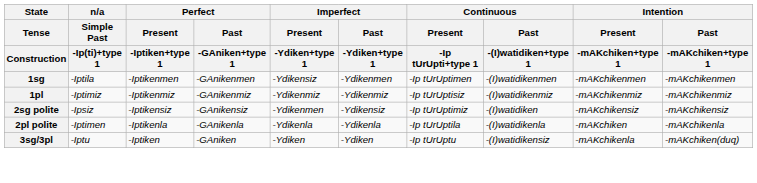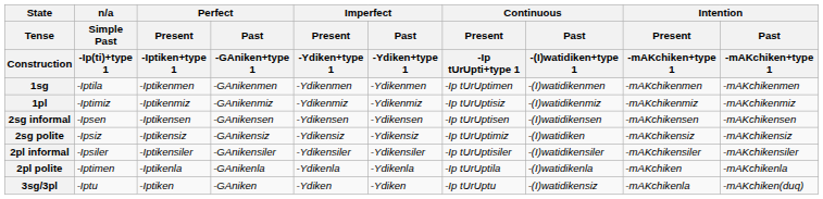 <table class="wikitable">
 <tr>
 <th>State</th>
 <th>n/a</th>
 <th colspan="2">Perfect</th>
 <th colspan="2">Imperfect</th>
 <th colspan="2">Continuous</th>
 <th colspan="2">Intention</th>
 </tr>
 <tr>
 <th>Tense</th>
 <th>Simple Past</th>
 <th>Present</th>
 <th>Past</th>
 <th>Present</th>
 <th>Past</th>
 <th>Present</th>
 <th>Past</th>
 <th>Present</th>
 <th>Past</th>
 </tr>
 <tr>
 <th>Construction</th>
 <th>-Ip(ti)+type 1</th>
 <th>-Iptiken+type 1</th>
 <th>-GAniken+type 1</th>
 <th>-Ydiken+type 1</th>
 <th>-Ydiken+type 1</th>
 <th>-Ip tUrUpti+type 1</th>
 <th>-(I)watidiken+type 1</th>
 <th>-mAKchiken+type 1</th>
 <th>-mAKchiken+type 1</th>
 </tr>
 <tr>
 <th>1sg</th>
 <td><em>-Iptila</em></td>
 <td><em>-Iptikenmen</em></td>
 <td><em>-GAnikenmen</em></td>
-<td><em>-Ydikensiz</em></td>
+<td><em>-Ydikenmen</em></td>
 <td><em>-Ydikenmen</em></td>
 <td><em>-Ip tUrUptimen</em></td>
 <td><em>-(I)watidikenmen</em></td>
 <td><em>-mAKchikenmen</em></td>
 <td><em>-mAKchikenmen</em></td>
 </tr>
 <tr>
 <th>1pl</th>
 <td><em>-Iptimiz</em></td>
 <td><em>-Iptikenmiz</em></td>
 <td><em>-GAnikenmiz</em></td>
 <td><em>-Ydikenmiz</em></td>
 <td><em>-Ydikenmiz</em></td>
 <td><em>-Ip tUrUptisiz</em></td>
 <td><em>-(I)watidikenmiz</em></td>
 <td><em>-mAKchikenmiz</em></td>
 <td><em>-mAKchikenmiz</em></td>
 </tr>
 <tr>
+<th>2sg informal</th>
+<td><em>-Ipsen</em></td>
+<td><em>-Iptikensen</em></td>
+<td><em>-GAnikensen</em></td>
+<td><em>-Ydikensen</em></td>
+<td><em>-Ydikensen</em></td>
+<td><em>-Ip tUrUptisen</em></td>
+<td><em>-(I)watidikensen</em></td>
+<td><em>-mAKchikensen</em></td>
+<td><em>-mAKchikensen</em></td>
+</tr>
+<tr>
 <th>2sg polite</th>
 <td><em>-Ipsiz</em></td>
 <td><em>-Iptikensiz</em></td>
 <td><em>-GAnikensiz</em></td>
-<td><em>-Ydikenmen</em></td>
+<td><em>-Ydikensiz</em></td>
 <td><em>-Ydikensiz</em></td>
 <td><em>-Ip tUrUptimiz</em></td>
 <td><em>-(I)watidiken</em></td>
 <td><em>-mAKchikensiz</em></td>
 <td><em>-mAKchikensiz</em></td>
+</tr>
+<tr>
+<th>2pl informal</th>
+<td><em>-Ipsiler</em></td>
+<td><em>-Iptikensiler</em></td>
+<td><em>-GAnikensiler</em></td>
+<td><em>-Ydikensiler</em></td>
+<td><em>-Ydikensiler</em></td>
+<td><em>-Ip tUrUptisiler</em></td>
+<td><em>-(I)watidikensiler</em></td>
+<td><em>-mAKchikensiler</em></td>
+<td><em>-mAKchikensiler</em></td>
 </tr>
 <tr>
 <th>2pl polite</th>
 <td><em>-Iptimen</em></td>
 <td><em>-Iptikenla</em></td>
 <td><em>-GAnikenla</em></td>
 <td><em>-Ydikenla</em></td>
 <td><em>-Ydikenla</em></td>
 <td><em>-Ip tUrUptila</em></td>
 <td><em>-(I)watidikenla</em></td>
 <td><em>-mAKchiken</em></td>
 <td><em>-mAKchikenla</em></td>
 </tr>
 <tr>
 <th>3sg/3pl</th>
 <td><em>-Iptu</em></td>
 <td><em>-Iptiken</em></td>
 <td><em>-GAniken</em></td>
 <td><em>-Ydiken</em></td>
 <td><em>-Ydiken</em></td>
 <td><em>-Ip tUrUptu</em></td>
 <td><em>-(I)watidikensiz</em></td>
 <td><em>-mAKchikenla</em></td>
 <td><em>-mAKchiken(duq)</em></td>
 </tr>
 </table>
